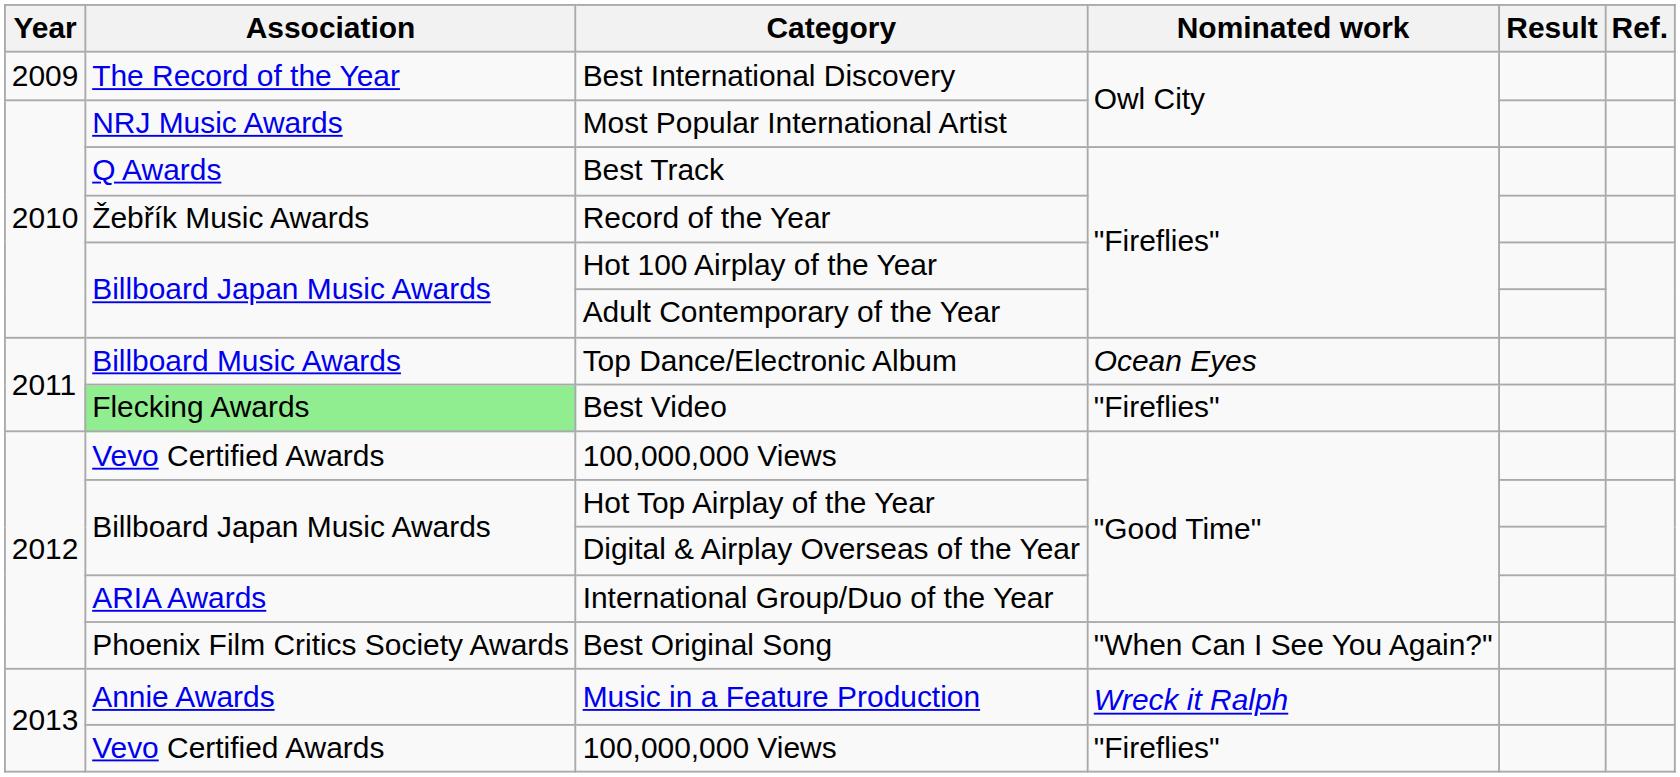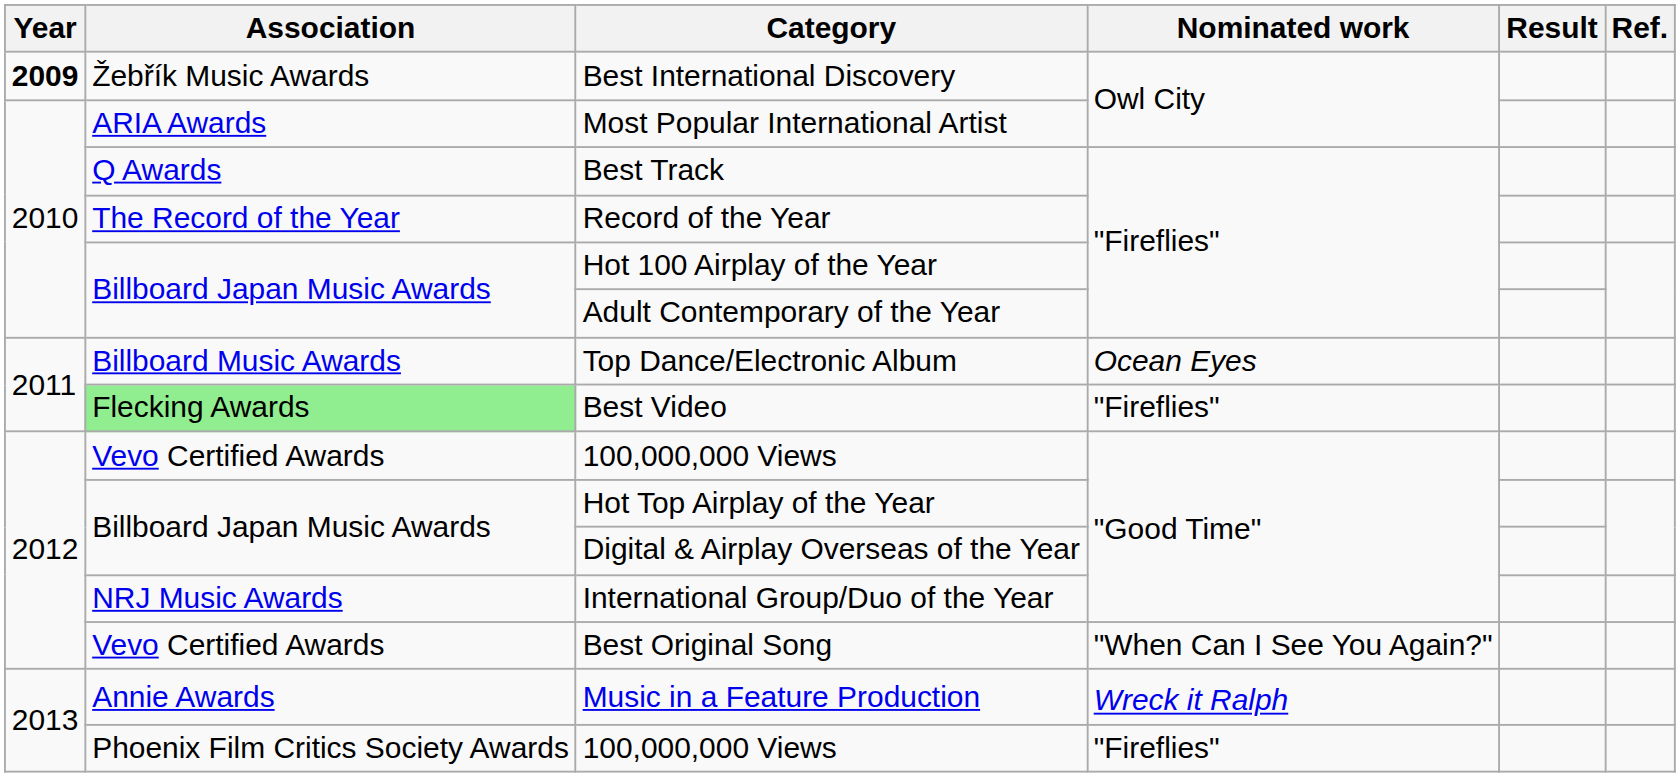 <table class="wikitable sortable">
 <tr>
 <th>Year</th>
 <th>Association</th>
 <th>Category</th>
 <th>Nominated work</th>
 <th>Result</th>
 <th>Ref.</th>
 </tr>
 <tr>
-<td>2009</td>
-<td><a href='#'>The Record of the Year</a></td>
+<td><strong>2009</strong></td>
+<td>Žebřík Music Awards</td>
 <td>Best International Discovery</td>
 <td rowspan=2>Owl City</td>
 <td></td>
 <td style="text-align:center;"></td>
 </tr>
 <tr>
 <td rowspan="5">2010</td>
-<td><a href='#'>NRJ Music Awards</a></td>
+<td><a href='#'>ARIA Awards</a></td>
 <td>Most Popular International Artist</td>
 <td></td>
 <td style="text-align:center;"></td>
 </tr>
 <tr>
 <td><a href='#'>Q Awards</a></td>
 <td>Best Track</td>
 <td rowspan=4>"Fireflies"</td>
 <td></td>
 <td style="text-align:center;"></td>
 </tr>
 <tr>
-<td>Žebřík Music Awards</td>
+<td><a href='#'>The Record of the Year</a></td>
 <td>Record of the Year</td>
 <td></td>
 <td style="text-align:center;"></td>
 </tr>
 <tr>
 <td rowspan="2"><a href='#'>Billboard Japan Music Awards</a></td>
 <td>Hot 100 Airplay of the Year</td>
 <td></td>
 <td style="text-align:center;" rowspan="2"></td>
 </tr>
 <tr>
 <td>Adult Contemporary of the Year</td>
 <td></td>
 </tr>
 <tr>
 <td rowspan=2>2011</td>
 <td><a href='#'>Billboard Music Awards</a></td>
 <td>Top Dance/Electronic Album</td>
 <td><em>Ocean Eyes</em></td>
 <td></td>
 <td style="text-align:center;"></td>
 </tr>
 <tr>
 <td style="background: lightgreen;">Flecking Awards</td>
 <td>Best Video</td>
 <td>"Fireflies"</td>
 <td></td>
 <td style="text-align:center;"></td>
 </tr>
 <tr>
 <td rowspan="5">2012</td>
 <td><a href='#'>Vevo</a> Certified Awards</td>
 <td>100,000,000 Views</td>
 <td rowspan="4">"Good Time"<sup></sup></td>
 <td></td>
 <td style="text-align:center;"></td>
 </tr>
 <tr>
 <td rowspan="2">Billboard Japan Music Awards</td>
 <td>Hot Top Airplay of the Year</td>
 <td></td>
 <td rowspan=2 style="text-align:center;"></td>
 </tr>
 <tr>
 <td>Digital & Airplay Overseas of the Year</td>
 <td></td>
 </tr>
 <tr>
-<td><a href='#'>ARIA Awards</a></td>
+<td><a href='#'>NRJ Music Awards</a></td>
 <td>International Group/Duo of the Year</td>
 <td></td>
 <td style="text-align:center;"></td>
 </tr>
 <tr>
-<td>Phoenix Film Critics Society Awards</td>
+<td><a href='#'>Vevo</a> Certified Awards</td>
 <td>Best Original Song</td>
 <td>"When Can I See You Again?"</td>
 <td></td>
 <td style="text-align:center;"></td>
 </tr>
 <tr>
 <td rowspan="2">2013</td>
 <td><a href='#'>Annie Awards</a></td>
 <td><a href='#'>Music in a Feature Production</a></td>
 <td><em><a href='#'>Wreck it Ralph</a></em><sup></sup></td>
 <td></td>
 <td style="text-align:center;"></td>
 </tr>
 <tr>
-<td><a href='#'>Vevo</a> Certified Awards</td>
+<td>Phoenix Film Critics Society Awards</td>
 <td>100,000,000 Views</td>
 <td>"Fireflies"</td>
 <td></td>
 <td style="text-align:center;"></td>
 </tr>
 </table>
